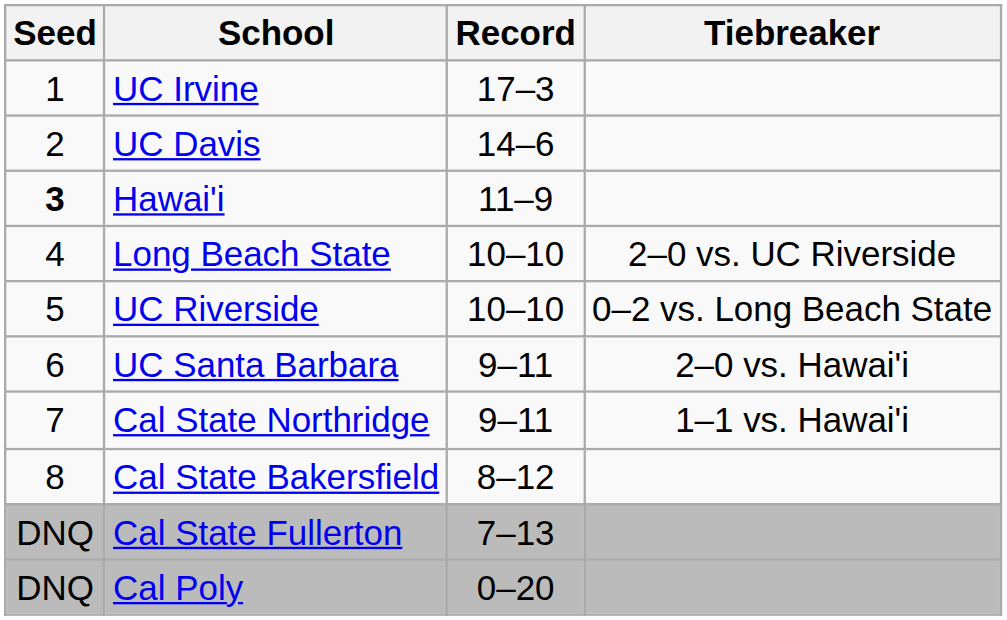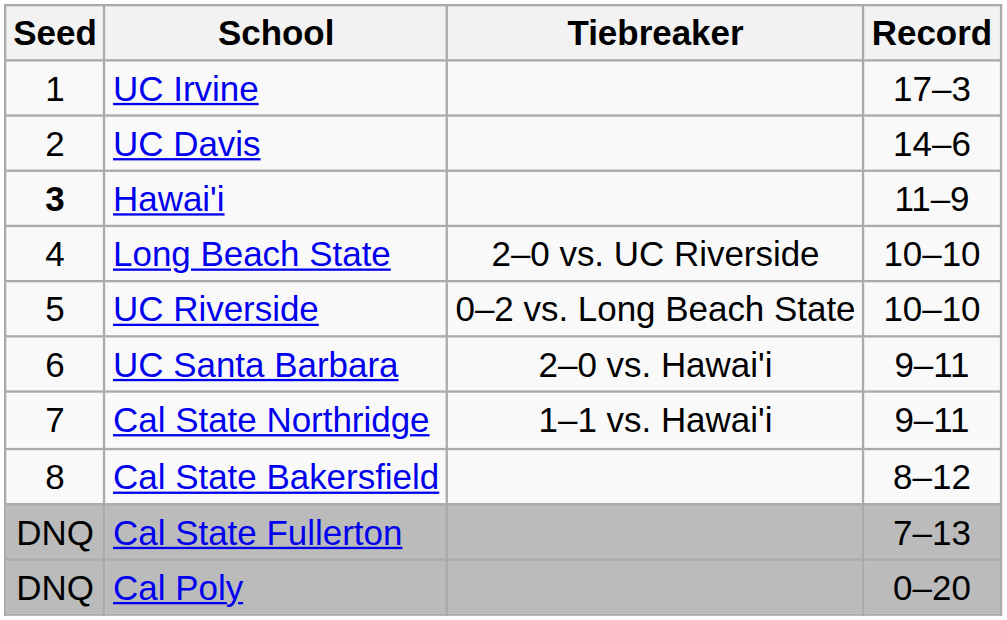 <table class="wikitable" style="white-space:nowrap; font-size:95%;text-align:center">
 <tr>
 <th>Seed</th>
 <th>School</th>
+<th>Tiebreaker</th>
 <th>Record</th>
-<th>Tiebreaker</th>
 </tr>
 <tr>
 <td>1</td>
 <td align="left"><a href='#'>UC Irvine</a></td>
+<td></td>
 <td>17–3</td>
-<td></td>
 </tr>
 <tr>
 <td>2</td>
 <td align="left"><a href='#'>UC Davis</a></td>
+<td></td>
 <td>14–6</td>
-<td></td>
 </tr>
 <tr>
 <td><strong>3</strong></td>
 <td align="left"><a href='#'>Hawai'i</a></td>
+<td></td>
 <td>11–9</td>
-<td></td>
 </tr>
 <tr>
 <td>4</td>
 <td align="left"><a href='#'>Long Beach State</a></td>
+<td>2–0 vs. UC Riverside</td>
 <td>10–10</td>
-<td>2–0 vs. UC Riverside</td>
 </tr>
 <tr>
 <td>5</td>
 <td align="left"><a href='#'>UC Riverside</a></td>
+<td>0–2 vs. Long Beach State</td>
 <td>10–10</td>
-<td>0–2 vs. Long Beach State</td>
 </tr>
 <tr>
 <td>6</td>
 <td align="left"><a href='#'>UC Santa Barbara</a></td>
+<td>2–0 vs. Hawai'i</td>
 <td>9–11</td>
-<td>2–0 vs. Hawai'i</td>
 </tr>
 <tr>
 <td>7</td>
 <td align="left"><a href='#'>Cal State Northridge</a></td>
+<td>1–1 vs. Hawai'i</td>
 <td>9–11</td>
-<td>1–1 vs. Hawai'i</td>
 </tr>
 <tr>
 <td>8</td>
 <td align="left"><a href='#'>Cal State Bakersfield</a></td>
+<td></td>
 <td>8–12</td>
-<td></td>
 </tr>
 <tr bgcolor=#bbbbbb>
 <td>DNQ</td>
 <td align=left><a href='#'>Cal State Fullerton</a></td>
+<td></td>
 <td>7–13</td>
-<td></td>
 </tr>
 <tr bgcolor=#bbbbbb>
 <td>DNQ</td>
 <td align=left><a href='#'>Cal Poly</a></td>
+<td></td>
 <td>0–20</td>
-<td></td>
 </tr>
 </table>
